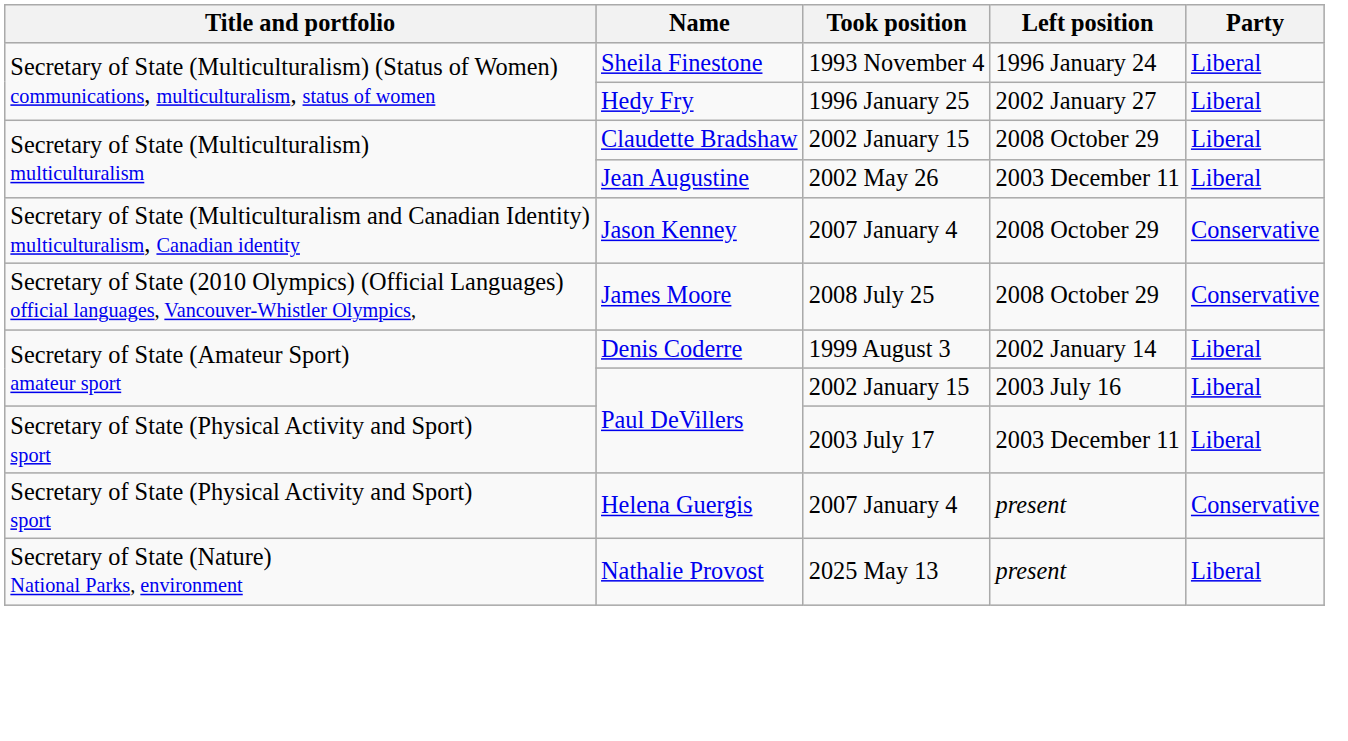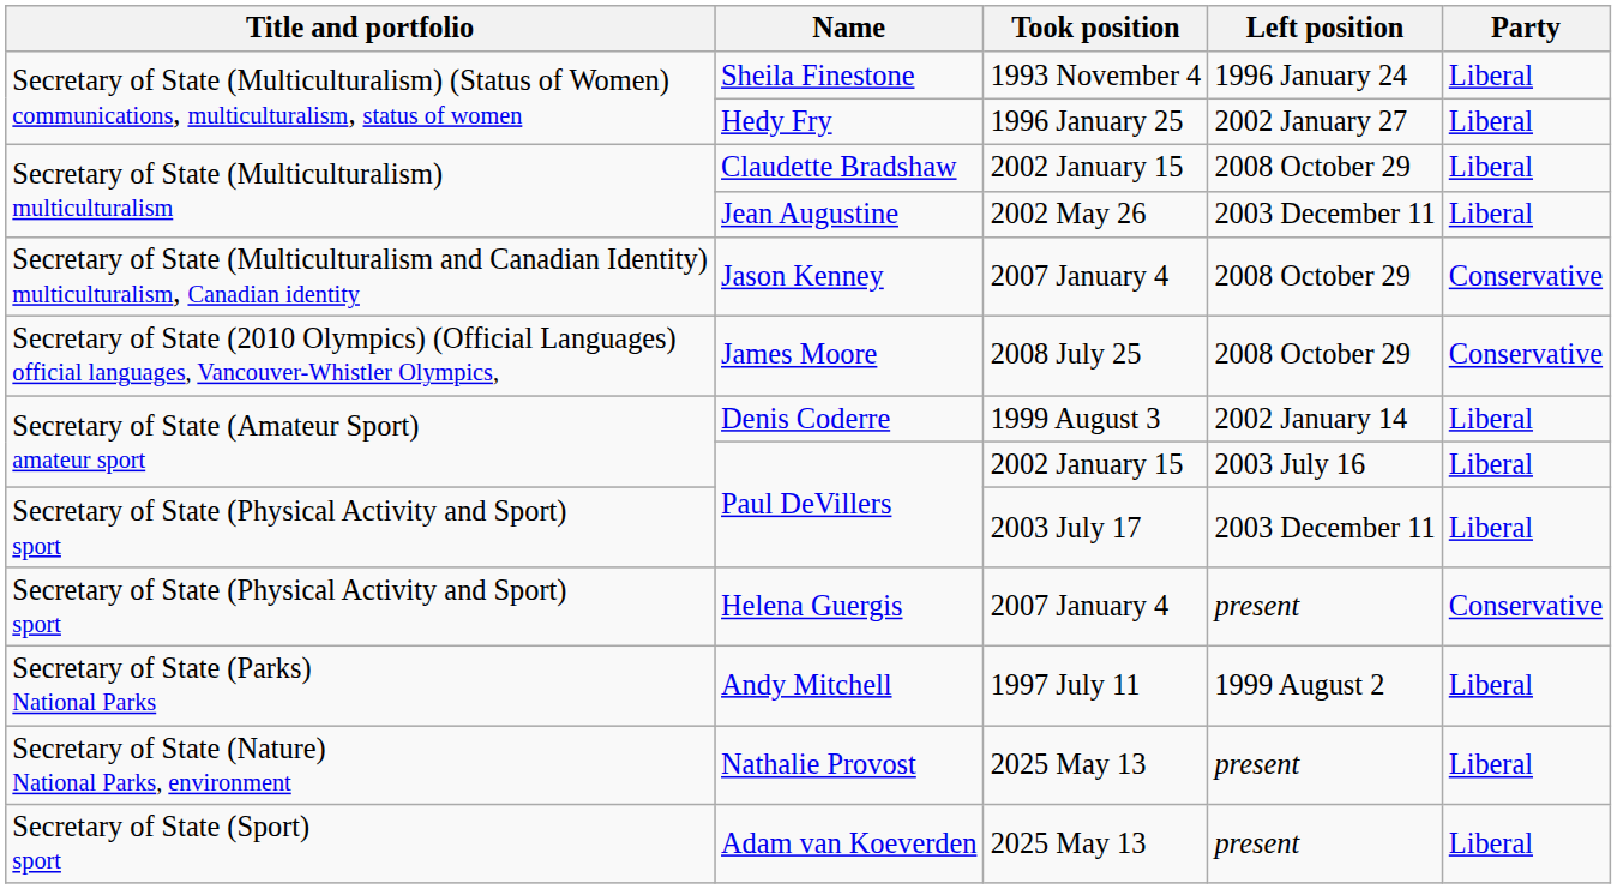 <table class="wikitable">
 <tr>
 <th>Title and portfolio</th>
 <th><strong>Name</strong></th>
 <th><strong>Took position</strong></th>
 <th><strong>Left position</strong></th>
 <th>Party</th>
 </tr>
 <tr>
 <td rowspan="2">Secretary of State (Multiculturalism) (Status of Women)<br><a href='#'><small>communications</small></a>, <a href='#'><small>multiculturalism</small></a>, <small><a href='#'>status of women</a></small></td>
 <td><a href='#'>Sheila Finestone</a></td>
 <td>1993 November 4</td>
 <td>1996 January 24</td>
 <td><a href='#'>Liberal</a></td>
 </tr>
 <tr>
 <td><a href='#'>Hedy Fry</a></td>
 <td>1996 January 25</td>
 <td>2002 January 27</td>
 <td><a href='#'>Liberal</a></td>
 </tr>
 <tr>
 <td rowspan="2">Secretary of State (Multiculturalism)<br><a href='#'><small>multiculturalism</small></a></td>
 <td><a href='#'>Claudette Bradshaw</a></td>
 <td>2002 January 15</td>
 <td>2008 October 29</td>
 <td><a href='#'>Liberal</a></td>
 </tr>
 <tr>
 <td><a href='#'>Jean Augustine</a></td>
 <td>2002 May 26</td>
 <td>2003 December 11</td>
 <td><a href='#'>Liberal</a></td>
 </tr>
 <tr>
 <td>Secretary of State (Multiculturalism and Canadian Identity)<br><a href='#'><small>multiculturalism</small></a>, <small><a href='#'>Canadian identity</a></small></td>
 <td><a href='#'>Jason Kenney</a></td>
 <td>2007 January 4</td>
 <td>2008 October 29</td>
 <td><a href='#'>Conservative</a></td>
 </tr>
 <tr>
 <td>Secretary of State (2010 Olympics) (Official Languages)<br><small><a href='#'>official languages</a>, <a href='#'>Vancouver-Whistler Olympics</a>,</small></td>
 <td><a href='#'>James Moore</a></td>
 <td>2008 July 25</td>
 <td>2008 October 29</td>
 <td><a href='#'>Conservative</a></td>
 </tr>
 <tr>
 <td rowspan="2">Secretary of State (Amateur Sport)<br><small><a href='#'>amateur sport</a></small></td>
 <td><a href='#'>Denis Coderre</a></td>
 <td>1999 August 3</td>
 <td>2002 January 14</td>
 <td><a href='#'>Liberal</a></td>
 </tr>
 <tr>
 <td rowspan="2"><a href='#'>Paul DeVillers</a></td>
 <td>2002 January 15</td>
 <td>2003 July 16</td>
 <td><a href='#'>Liberal</a></td>
 </tr>
 <tr>
 <td>Secretary of State (Physical Activity and Sport)<br><a href='#'><small>sport</small></a></td>
 <td>2003 July 17</td>
 <td>2003 December 11</td>
 <td><a href='#'>Liberal</a></td>
 </tr>
 <tr>
 <td>Secretary of State (Physical Activity and Sport)<br><a href='#'><small>sport</small></a></td>
 <td><a href='#'>Helena Guergis</a></td>
 <td>2007 January 4</td>
 <td><em>present</em></td>
 <td><a href='#'>Conservative</a></td>
 </tr>
 <tr>
+<td>Secretary of State (Parks)<br><a href='#'><small>National Parks</small></a></td>
+<td><a href='#'>Andy Mitchell</a></td>
+<td>1997 July 11</td>
+<td>1999 August 2</td>
+<td><a href='#'>Liberal</a></td>
+</tr>
+<tr>
 <td>Secretary of State (Nature)<br><small><a href='#'>National Parks</a>, <a href='#'>environment</a></small></td>
 <td><a href='#'>Nathalie Provost</a></td>
 <td>2025 May 13</td>
 <td><em>present</em></td>
 <td><a href='#'>Liberal</a></td>
 </tr>
+<tr>
+<td>Secretary of State (Sport)<br><a href='#'><small>sport</small></a></td>
+<td><a href='#'>Adam van Koeverden</a></td>
+<td>2025 May 13</td>
+<td><em>present</em></td>
+<td><a href='#'>Liberal</a></td>
+</tr>
 </table>
